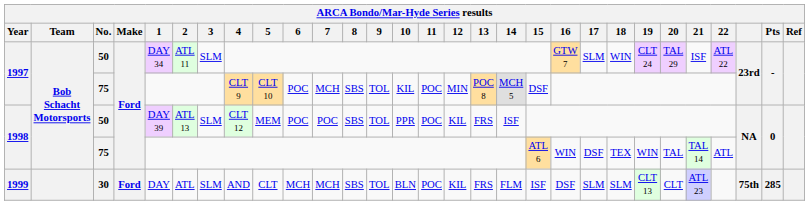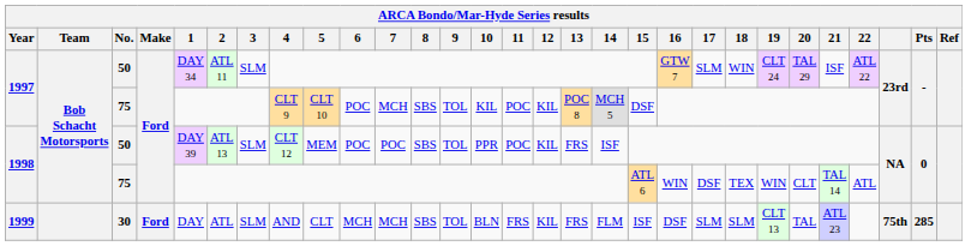 <table class="wikitable" style="text-align:center; font-size:75%">
 <tr>
 <th colspan=45><a href='#'>ARCA Bondo/Mar-Hyde Series</a> results</th>
 </tr>
 <tr>
 <th>Year</th>
 <th>Team</th>
 <th>No.</th>
 <th>Make</th>
 <th>1</th>
 <th>2</th>
 <th>3</th>
 <th>4</th>
 <th>5</th>
 <th>6</th>
 <th>7</th>
 <th>8</th>
 <th>9</th>
 <th>10</th>
 <th>11</th>
 <th>12</th>
 <th>13</th>
 <th>14</th>
 <th>15</th>
 <th>16</th>
 <th>17</th>
 <th>18</th>
 <th>19</th>
 <th>20</th>
 <th>21</th>
 <th>22</th>
 <th></th>
 <th>Pts</th>
 <th>Ref</th>
 </tr>
 <tr>
 <th rowspan=2><a href='#'>1997</a></th>
 <th rowspan=4><a href='#'>Bob Schacht Motorsports</a></th>
 <th>50</th>
 <th rowspan=4><a href='#'>Ford</a></th>
 <td style="background:#EFCFFF;"><a href='#'>DAY</a><br><small>34</small></td>
 <td style="background:#DFFFDF;"><a href='#'>ATL</a><br><small>11</small></td>
 <td><a href='#'>SLM</a></td>
 <td colspan=12></td>
 <td style="background:#FFDF9F;"><a href='#'>GTW</a><br><small>7</small></td>
 <td><a href='#'>SLM</a></td>
 <td><a href='#'>WIN</a></td>
 <td style="background:#EFCFFF;"><a href='#'>CLT</a><br><small>24</small></td>
 <td style="background:#EFCFFF;"><a href='#'>TAL</a><br><small>29</small></td>
 <td><a href='#'>ISF</a></td>
 <td style="background:#EFCFFF;"><a href='#'>ATL</a><br><small>22</small></td>
 <th rowspan=2>23rd</th>
 <th rowspan=2>-</th>
 <th rowspan=2></th>
 </tr>
 <tr>
 <th>75</th>
 <td colspan=3></td>
 <td style="background:#FFDF9F;"><a href='#'>CLT</a><br><small>9</small></td>
 <td style="background:#FFDF9F;"><a href='#'>CLT</a><br><small>10</small></td>
 <td><a href='#'>POC</a></td>
 <td><a href='#'>MCH</a></td>
 <td><a href='#'>SBS</a></td>
 <td><a href='#'>TOL</a></td>
 <td><a href='#'>KIL</a></td>
 <td><a href='#'>POC</a></td>
-<td><a href='#'>MIN</a></td>
+<td><a href='#'>KIL</a></td>
 <td style="background:#FFDF9F;"><a href='#'>POC</a><br><small>8</small></td>
 <td style="background:#DFDFDF;"><a href='#'>MCH</a><br><small>5</small></td>
 <td><a href='#'>DSF</a></td>
 <td colspan=7></td>
 </tr>
 <tr>
 <th rowspan=2><a href='#'>1998</a></th>
 <th>50</th>
 <td style="background:#EFCFFF;"><a href='#'>DAY</a><br><small>39</small></td>
 <td style="background:#DFFFDF;"><a href='#'>ATL</a><br><small>13</small></td>
 <td><a href='#'>SLM</a></td>
 <td style="background:#DFFFDF;"><a href='#'>CLT</a><br><small>12</small></td>
 <td><a href='#'>MEM</a></td>
 <td><a href='#'>POC</a></td>
 <td><a href='#'>POC</a></td>
 <td><a href='#'>SBS</a></td>
 <td><a href='#'>TOL</a></td>
 <td><a href='#'>PPR</a></td>
 <td><a href='#'>POC</a></td>
 <td><a href='#'>KIL</a></td>
 <td><a href='#'>FRS</a></td>
 <td><a href='#'>ISF</a></td>
 <td colspan=8></td>
 <th rowspan=2>NA</th>
 <th rowspan=2>0</th>
 <th rowspan=2></th>
 </tr>
 <tr>
 <th>75</th>
 <td colspan=14></td>
 <td style="background:#FFDF9F;"><a href='#'>ATL</a><br><small>6</small></td>
 <td><a href='#'>WIN</a></td>
 <td><a href='#'>DSF</a></td>
 <td><a href='#'>TEX</a></td>
 <td><a href='#'>WIN</a></td>
-<td><a href='#'>TAL</a></td>
+<td><a href='#'>CLT</a></td>
 <td style="background:#DFFFDF;"><a href='#'>TAL</a><br><small>14</small></td>
 <td><a href='#'>ATL</a></td>
 </tr>
 <tr>
 <th><a href='#'>1999</a></th>
 <th></th>
 <th>30</th>
 <th><a href='#'>Ford</a></th>
 <td><a href='#'>DAY</a></td>
 <td><a href='#'>ATL</a></td>
 <td><a href='#'>SLM</a></td>
 <td><a href='#'>AND</a></td>
 <td><a href='#'>CLT</a></td>
 <td><a href='#'>MCH</a></td>
 <td><a href='#'>MCH</a></td>
 <td><a href='#'>SBS</a></td>
 <td><a href='#'>TOL</a></td>
 <td><a href='#'>BLN</a></td>
-<td><a href='#'>POC</a></td>
+<td><a href='#'>FRS</a></td>
 <td><a href='#'>KIL</a></td>
 <td><a href='#'>FRS</a></td>
 <td><a href='#'>FLM</a></td>
 <td><a href='#'>ISF</a></td>
 <td><a href='#'>DSF</a></td>
 <td><a href='#'>SLM</a></td>
 <td><a href='#'>SLM</a></td>
 <td style="background:#DFFFDF;"><a href='#'>CLT</a><br><small>13</small></td>
-<td><a href='#'>CLT</a></td>
+<td><a href='#'>TAL</a></td>
 <td style="background:#CFCFFF;"><a href='#'>ATL</a><br><small>23</small></td>
 <td></td>
 <th>75th</th>
 <th>285</th>
 <th></th>
 </tr>
 </table>
